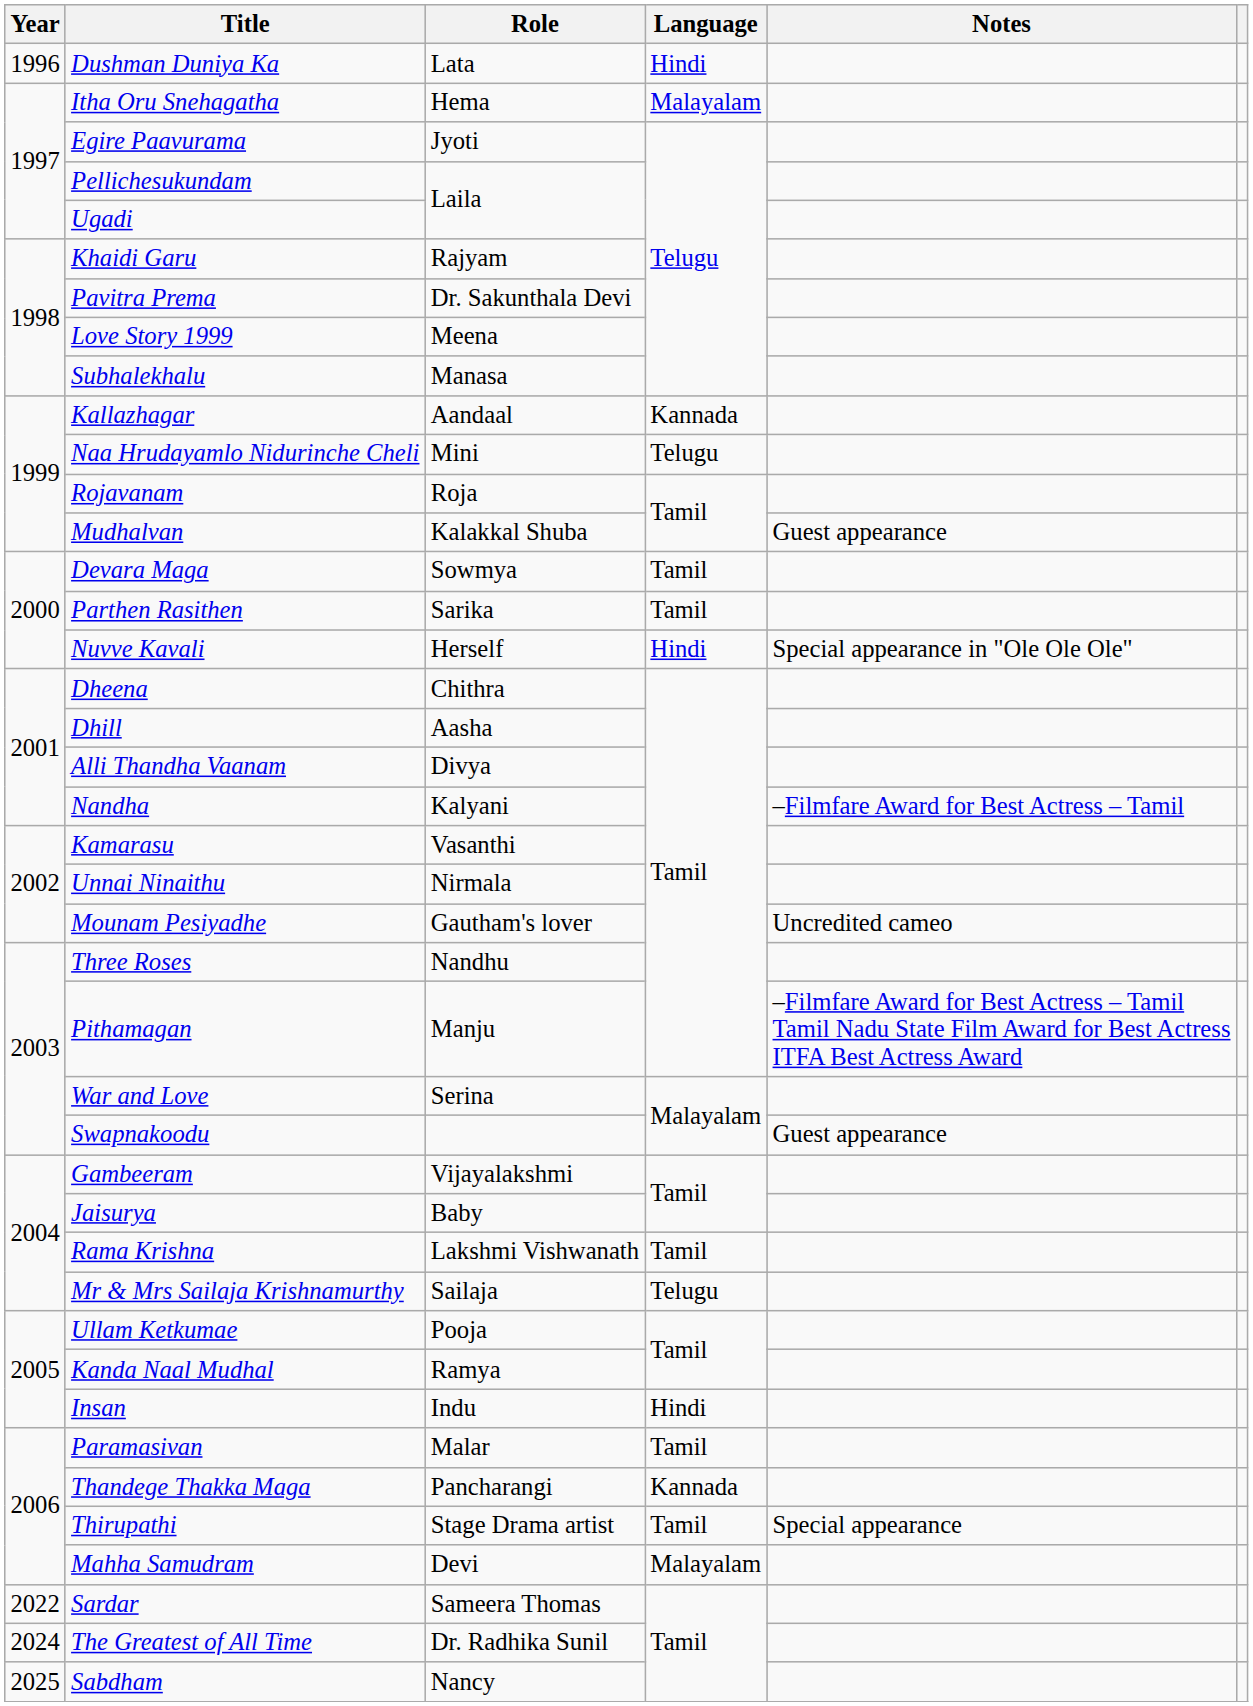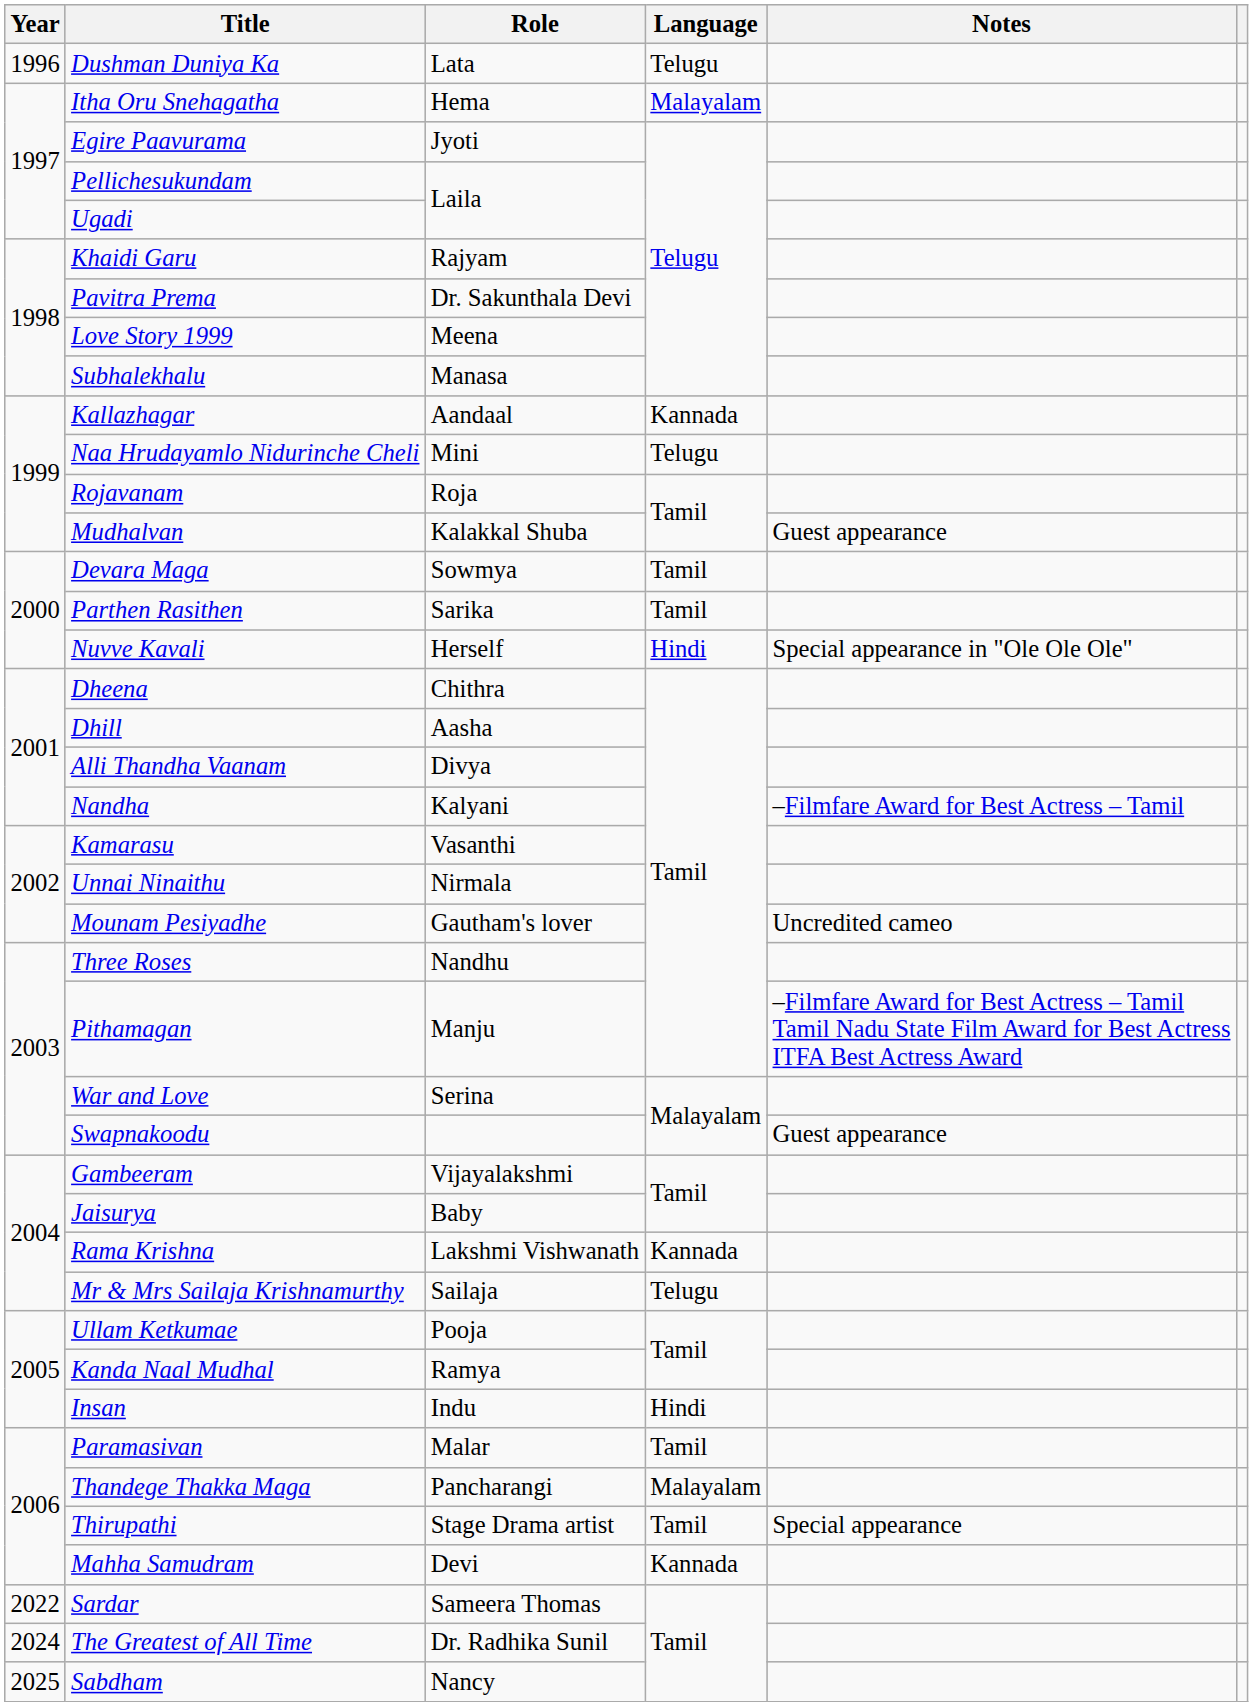 <table class="wikitable sortable">
 <tr>
 <th scope="col">Year</th>
 <th scope="col">Title</th>
 <th scope="col">Role</th>
 <th scope="col">Language</th>
 <th class="unsortable" scope="col">Notes</th>
 <th class="unsortable" scope="col"></th>
 </tr>
 <tr>
 <td>1996</td>
 <td><em><a href='#'>Dushman Duniya Ka</a></em></td>
 <td>Lata</td>
-<td><a href='#'>Hindi</a></td>
+<td>Telugu</td>
 <td></td>
 <td></td>
 </tr>
 <tr>
 <td rowspan="4">1997</td>
 <td><em><a href='#'>Itha Oru Snehagatha</a></em></td>
 <td>Hema</td>
 <td><a href='#'>Malayalam</a></td>
 <td></td>
 <td></td>
 </tr>
 <tr>
 <td><em><a href='#'>Egire Paavurama</a></em></td>
 <td>Jyoti</td>
 <td rowspan="7"><a href='#'>Telugu</a></td>
 <td></td>
 <td></td>
 </tr>
 <tr>
 <td><em><a href='#'>Pellichesukundam</a></em></td>
 <td rowspan="2">Laila</td>
 <td></td>
 <td></td>
 </tr>
 <tr>
 <td><em><a href='#'>Ugadi</a></em></td>
 <td></td>
 <td></td>
 </tr>
 <tr>
 <td rowspan="4">1998</td>
 <td><em><a href='#'>Khaidi Garu</a></em></td>
 <td>Rajyam</td>
 <td></td>
 <td style="text-align: center;"></td>
 </tr>
 <tr>
 <td><em><a href='#'>Pavitra Prema</a></em></td>
 <td>Dr. Sakunthala Devi</td>
 <td></td>
 <td></td>
 </tr>
 <tr>
 <td><em><a href='#'>Love Story 1999</a></em></td>
 <td>Meena</td>
 <td></td>
 <td></td>
 </tr>
 <tr>
 <td><em><a href='#'>Subhalekhalu</a></em></td>
 <td>Manasa</td>
 <td></td>
 <td></td>
 </tr>
 <tr>
 <td rowspan="4">1999</td>
 <td><em><a href='#'>Kallazhagar</a></em></td>
 <td>Aandaal</td>
 <td>Kannada</td>
 <td></td>
 <td></td>
 </tr>
 <tr>
 <td><em><a href='#'>Naa Hrudayamlo Nidurinche Cheli</a></em></td>
 <td>Mini</td>
 <td>Telugu</td>
 <td></td>
 <td style="text-align: center;"></td>
 </tr>
 <tr>
 <td><em><a href='#'>Rojavanam</a></em></td>
 <td>Roja</td>
 <td rowspan="2">Tamil</td>
 <td></td>
 <td></td>
 </tr>
 <tr>
 <td><em><a href='#'>Mudhalvan</a></em></td>
 <td>Kalakkal Shuba</td>
 <td>Guest appearance</td>
 <td></td>
 </tr>
 <tr>
 <td rowspan="3">2000</td>
 <td><em><a href='#'>Devara Maga</a></em></td>
 <td>Sowmya</td>
 <td>Tamil</td>
 <td></td>
 <td></td>
 </tr>
 <tr>
 <td><em><a href='#'>Parthen Rasithen</a></em></td>
 <td>Sarika</td>
 <td>Tamil</td>
 <td></td>
 <td></td>
 </tr>
 <tr>
 <td><em><a href='#'>Nuvve Kavali</a></em></td>
 <td>Herself</td>
 <td><a href='#'>Hindi</a></td>
 <td>Special appearance in "Ole Ole Ole"</td>
 <td></td>
 </tr>
 <tr>
 <td rowspan="4">2001</td>
 <td><em><a href='#'>Dheena</a></em></td>
 <td>Chithra</td>
 <td rowspan="9">Tamil</td>
 <td></td>
 <td></td>
 </tr>
 <tr>
 <td><em><a href='#'>Dhill</a></em></td>
 <td>Aasha</td>
 <td></td>
 <td></td>
 </tr>
 <tr>
 <td><em><a href='#'>Alli Thandha Vaanam</a></em></td>
 <td>Divya</td>
 <td></td>
 <td></td>
 </tr>
 <tr>
 <td><em><a href='#'>Nandha</a></em></td>
 <td>Kalyani</td>
 <td>–<a href='#'>Filmfare Award for Best Actress – Tamil</a></td>
 <td></td>
 </tr>
 <tr>
 <td rowspan="3">2002</td>
 <td><em><a href='#'>Kamarasu</a></em></td>
 <td>Vasanthi</td>
 <td></td>
 <td></td>
 </tr>
 <tr>
 <td><em><a href='#'>Unnai Ninaithu</a></em></td>
 <td>Nirmala</td>
 <td></td>
 <td></td>
 </tr>
 <tr>
 <td><em><a href='#'>Mounam Pesiyadhe</a></em></td>
 <td>Gautham's lover</td>
 <td>Uncredited cameo</td>
 <td></td>
 </tr>
 <tr>
 <td rowspan="4">2003</td>
 <td><em><a href='#'>Three Roses</a></em></td>
 <td>Nandhu</td>
 <td></td>
 <td></td>
 </tr>
 <tr>
 <td><em><a href='#'>Pithamagan</a></em></td>
 <td>Manju</td>
 <td>–<a href='#'>Filmfare Award for Best Actress – Tamil</a><br> <a href='#'>Tamil Nadu State Film Award for Best Actress</a><br> <a href='#'>ITFA Best Actress Award</a></td>
 <td></td>
 </tr>
 <tr>
 <td><em><a href='#'>War and Love</a></em></td>
 <td>Serina</td>
 <td rowspan="2">Malayalam</td>
 <td></td>
 </tr>
 <tr>
 <td><em><a href='#'>Swapnakoodu</a></em></td>
 <td></td>
 <td>Guest appearance</td>
 <td></td>
 </tr>
 <tr>
 <td rowspan="4">2004</td>
 <td><em><a href='#'>Gambeeram</a></em></td>
 <td>Vijayalakshmi</td>
 <td rowspan="2">Tamil</td>
 <td></td>
 <td></td>
 </tr>
 <tr>
 <td><em><a href='#'>Jaisurya</a></em></td>
 <td>Baby</td>
 <td></td>
 <td></td>
 </tr>
 <tr>
 <td><em><a href='#'>Rama Krishna</a></em></td>
 <td>Lakshmi Vishwanath</td>
-<td>Tamil</td>
+<td>Kannada</td>
 <td></td>
 <td></td>
 </tr>
 <tr>
 <td><em><a href='#'>Mr & Mrs Sailaja Krishnamurthy</a></em></td>
 <td>Sailaja</td>
 <td>Telugu</td>
 <td></td>
 <td></td>
 </tr>
 <tr>
 <td rowspan="3">2005</td>
 <td><em><a href='#'>Ullam Ketkumae</a></em></td>
 <td>Pooja</td>
 <td rowspan="2">Tamil</td>
 <td></td>
 <td></td>
 </tr>
 <tr>
 <td><em><a href='#'>Kanda Naal Mudhal</a></em></td>
 <td>Ramya</td>
 <td></td>
 <td></td>
 </tr>
 <tr>
 <td><em><a href='#'>Insan</a></em></td>
 <td>Indu</td>
 <td>Hindi</td>
 <td></td>
 <td></td>
 </tr>
 <tr>
 <td rowspan="4">2006</td>
 <td><em><a href='#'>Paramasivan</a></em></td>
 <td>Malar</td>
 <td>Tamil</td>
 <td></td>
 <td></td>
 </tr>
 <tr>
 <td><em><a href='#'>Thandege Thakka Maga</a></em></td>
 <td>Pancharangi</td>
-<td>Kannada</td>
+<td>Malayalam</td>
 <td></td>
 <td></td>
 </tr>
 <tr>
 <td><em><a href='#'>Thirupathi</a></em></td>
 <td>Stage Drama artist</td>
 <td>Tamil</td>
 <td>Special appearance</td>
 <td></td>
 </tr>
 <tr>
 <td><em><a href='#'>Mahha Samudram</a></em></td>
 <td>Devi</td>
-<td>Malayalam</td>
+<td>Kannada</td>
 <td></td>
 <td></td>
 </tr>
 <tr>
 <td>2022</td>
 <td><em><a href='#'>Sardar</a></em></td>
 <td>Sameera Thomas</td>
 <td rowspan="3">Tamil</td>
 <td></td>
 <td style="text-align: center;"></td>
 </tr>
 <tr>
 <td>2024</td>
 <td><em><a href='#'>The Greatest of All Time</a></em></td>
 <td>Dr. Radhika Sunil</td>
 <td></td>
 <td style="text-align: center;"></td>
 </tr>
 <tr>
 <td>2025</td>
 <td><em><a href='#'>Sabdham</a></em></td>
 <td>Nancy</td>
 <td></td>
 <td style="text-align: center;"></td>
 </tr>
 <tr>
 </tr>
 </table>
